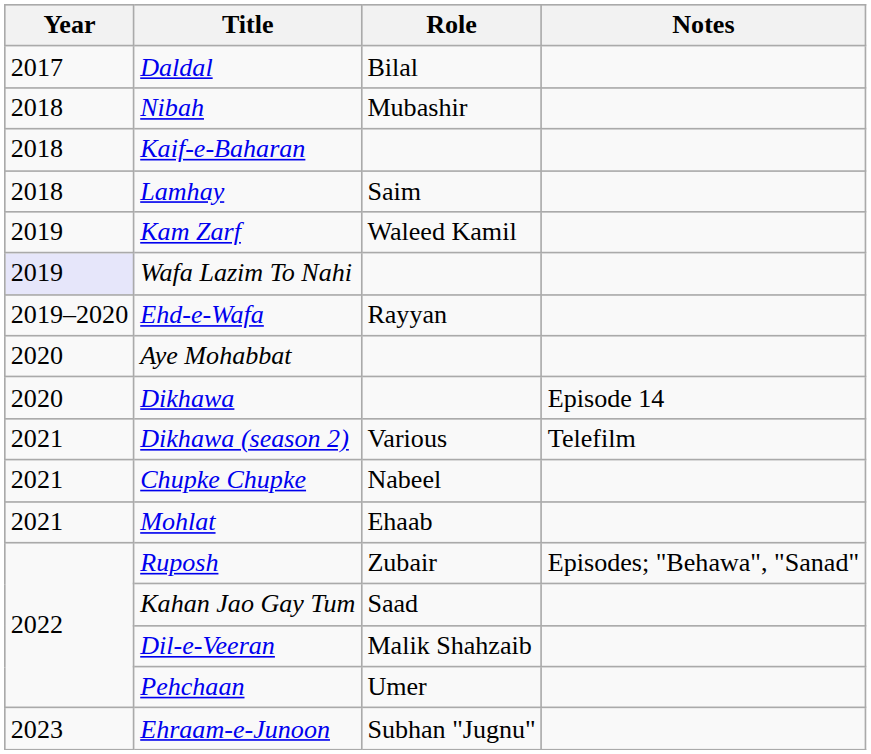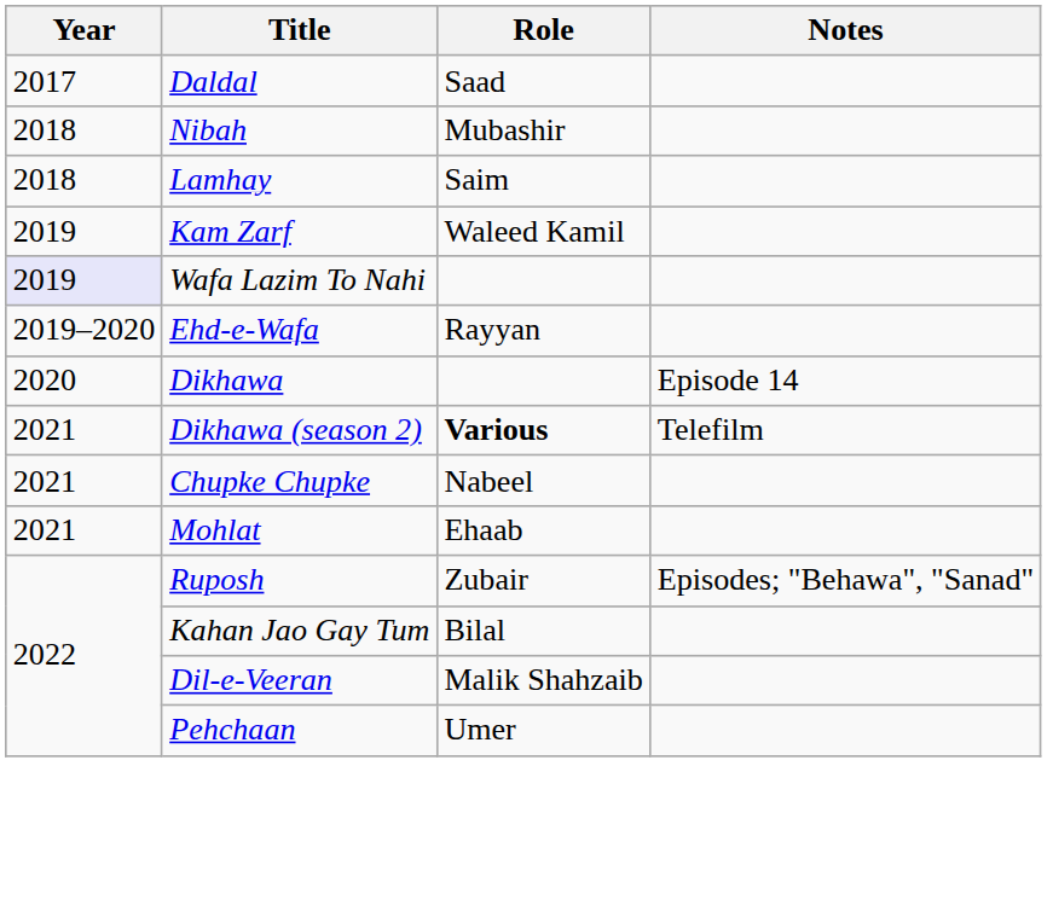 <table class="wikitable">
 <tr>
 <th>Year</th>
 <th>Title</th>
 <th>Role</th>
 <th>Notes</th>
 </tr>
 <tr>
 <td>2017</td>
 <td><em><a href='#'>Daldal</a></em></td>
-<td>Bilal</td>
+<td>Saad</td>
 <td></td>
 </tr>
 <tr>
 <td>2018</td>
 <td><em><a href='#'>Nibah</a></em></td>
 <td>Mubashir</td>
-<td></td>
-</tr>
-<tr>
-<td>2018</td>
-<td><em><a href='#'>Kaif-e-Baharan</a></em></td>
-<td></td>
 <td></td>
 </tr>
 <tr>
 <td>2018</td>
 <td><em><a href='#'>Lamhay</a></em></td>
 <td>Saim</td>
 <td></td>
 </tr>
 <tr>
 <td>2019</td>
 <td><em><a href='#'>Kam Zarf</a></em></td>
 <td>Waleed Kamil</td>
 <td></td>
 </tr>
 <tr>
 <td style="background: lavender;">2019</td>
 <td><em>Wafa Lazim To Nahi</em></td>
 <td></td>
 <td></td>
 </tr>
 <tr>
 <td>2019–2020</td>
 <td><em><a href='#'>Ehd-e-Wafa</a></em></td>
 <td>Rayyan</td>
 <td></td>
 </tr>
 <tr>
 <td>2020</td>
-<td><em>Aye Mohabbat</em></td>
-<td></td>
-<td></td>
-</tr>
-<tr>
-<td>2020</td>
 <td><em><a href='#'>Dikhawa</a></em></td>
 <td></td>
 <td>Episode 14</td>
 </tr>
 <tr>
 <td>2021</td>
 <td><em><a href='#'>Dikhawa (season 2)</a></em></td>
-<td>Various</td>
+<td><strong>Various</strong></td>
 <td>Telefilm</td>
 </tr>
 <tr>
 <td>2021</td>
 <td><em><a href='#'>Chupke Chupke</a></em></td>
 <td>Nabeel</td>
 <td></td>
 </tr>
 <tr>
 <td>2021</td>
 <td><em><a href='#'>Mohlat</a></em></td>
 <td>Ehaab</td>
 <td></td>
 </tr>
 <tr>
 <td Rowspan="4">2022</td>
 <td><em><a href='#'>Ruposh</a></em></td>
 <td>Zubair</td>
 <td>Episodes; "Behawa", "Sanad"</td>
 </tr>
 <tr>
 <td><em>Kahan Jao Gay Tum</em></td>
-<td>Saad</td>
+<td>Bilal</td>
 <td></td>
 </tr>
 <tr>
 <td><em><a href='#'>Dil-e-Veeran</a></em></td>
 <td>Malik Shahzaib</td>
 <td></td>
 </tr>
 <tr>
 <td><em><a href='#'>Pehchaan</a></em></td>
 <td>Umer</td>
 <td></td>
 </tr>
-<tr>
-<td>2023</td>
-<td><em><a href='#'>Ehraam-e-Junoon</a></em></td>
-<td>Subhan "Jugnu"</td>
-<td></td>
-</tr>
 </table>
